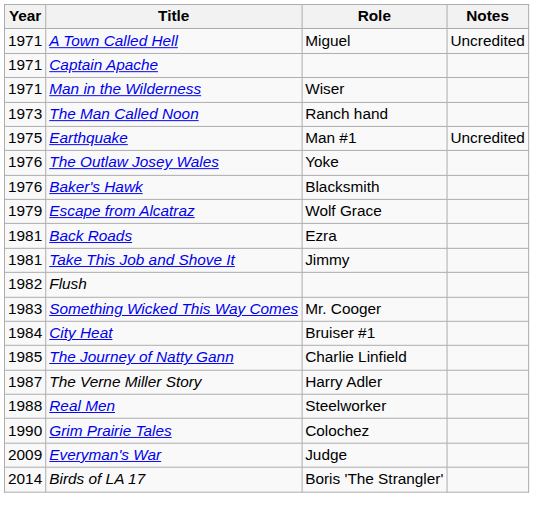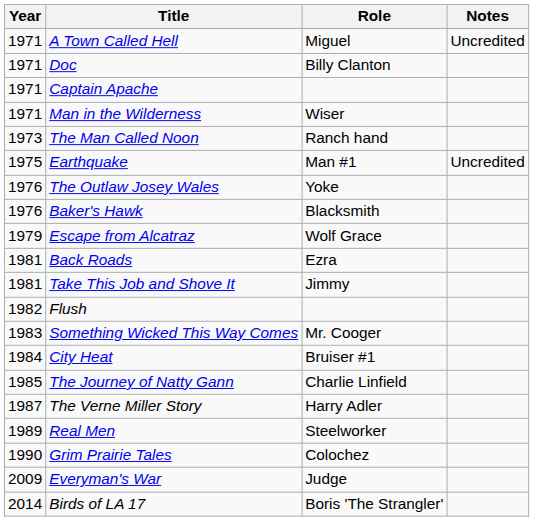 <table class="wikitable">
 <tr>
 <th>Year</th>
 <th>Title</th>
 <th>Role</th>
 <th>Notes</th>
 </tr>
 <tr>
 <td>1971</td>
 <td><em><a href='#'>A Town Called Hell</a></em></td>
 <td>Miguel</td>
 <td>Uncredited</td>
+</tr>
+<tr>
+<td>1971</td>
+<td><em><a href='#'>Doc</a></em></td>
+<td>Billy Clanton</td>
+<td></td>
 </tr>
 <tr>
 <td>1971</td>
 <td><em><a href='#'>Captain Apache</a></em></td>
 <td></td>
 <td></td>
 </tr>
 <tr>
 <td>1971</td>
 <td><em><a href='#'>Man in the Wilderness</a></em></td>
 <td>Wiser</td>
 <td></td>
 </tr>
 <tr>
 <td>1973</td>
 <td><em><a href='#'>The Man Called Noon</a></em></td>
 <td>Ranch hand</td>
 <td></td>
 </tr>
 <tr>
 <td>1975</td>
 <td><em><a href='#'>Earthquake</a></em></td>
 <td>Man #1</td>
 <td>Uncredited</td>
 </tr>
 <tr>
 <td>1976</td>
 <td><em><a href='#'>The Outlaw Josey Wales</a></em></td>
 <td>Yoke</td>
 <td></td>
 </tr>
 <tr>
 <td>1976</td>
 <td><em><a href='#'>Baker's Hawk</a></em></td>
 <td>Blacksmith</td>
 <td></td>
 </tr>
 <tr>
 <td>1979</td>
 <td><em><a href='#'>Escape from Alcatraz</a></em></td>
 <td>Wolf Grace</td>
 <td></td>
 </tr>
 <tr>
 <td>1981</td>
 <td><em><a href='#'>Back Roads</a></em></td>
 <td>Ezra</td>
 <td></td>
 </tr>
 <tr>
 <td>1981</td>
 <td><em><a href='#'>Take This Job and Shove It</a></em></td>
 <td>Jimmy</td>
 <td></td>
 </tr>
 <tr>
 <td>1982</td>
 <td><em>Flush</em></td>
 <td></td>
 <td></td>
 </tr>
 <tr>
 <td>1983</td>
 <td><em><a href='#'>Something Wicked This Way Comes</a></em></td>
 <td>Mr. Cooger</td>
 <td></td>
 </tr>
 <tr>
 <td>1984</td>
 <td><em><a href='#'>City Heat</a></em></td>
 <td>Bruiser #1</td>
 <td></td>
 </tr>
 <tr>
 <td>1985</td>
 <td><em><a href='#'>The Journey of Natty Gann</a></em></td>
 <td>Charlie Linfield</td>
 <td></td>
 </tr>
 <tr>
 <td>1987</td>
 <td><em>The Verne Miller Story</em></td>
 <td>Harry Adler</td>
 <td></td>
 </tr>
 <tr>
-<td>1988</td>
+<td>1989</td>
 <td><em><a href='#'>Real Men</a></em></td>
 <td>Steelworker</td>
 <td></td>
 </tr>
 <tr>
 <td>1990</td>
 <td><em><a href='#'>Grim Prairie Tales</a></em></td>
 <td>Colochez</td>
 <td></td>
 </tr>
 <tr>
 <td>2009</td>
 <td><em><a href='#'>Everyman's War</a></em></td>
 <td>Judge</td>
 <td></td>
 </tr>
 <tr>
 <td>2014</td>
 <td><em>Birds of LA 17</em></td>
 <td>Boris 'The Strangler'</td>
 <td></td>
 </tr>
 </table>
